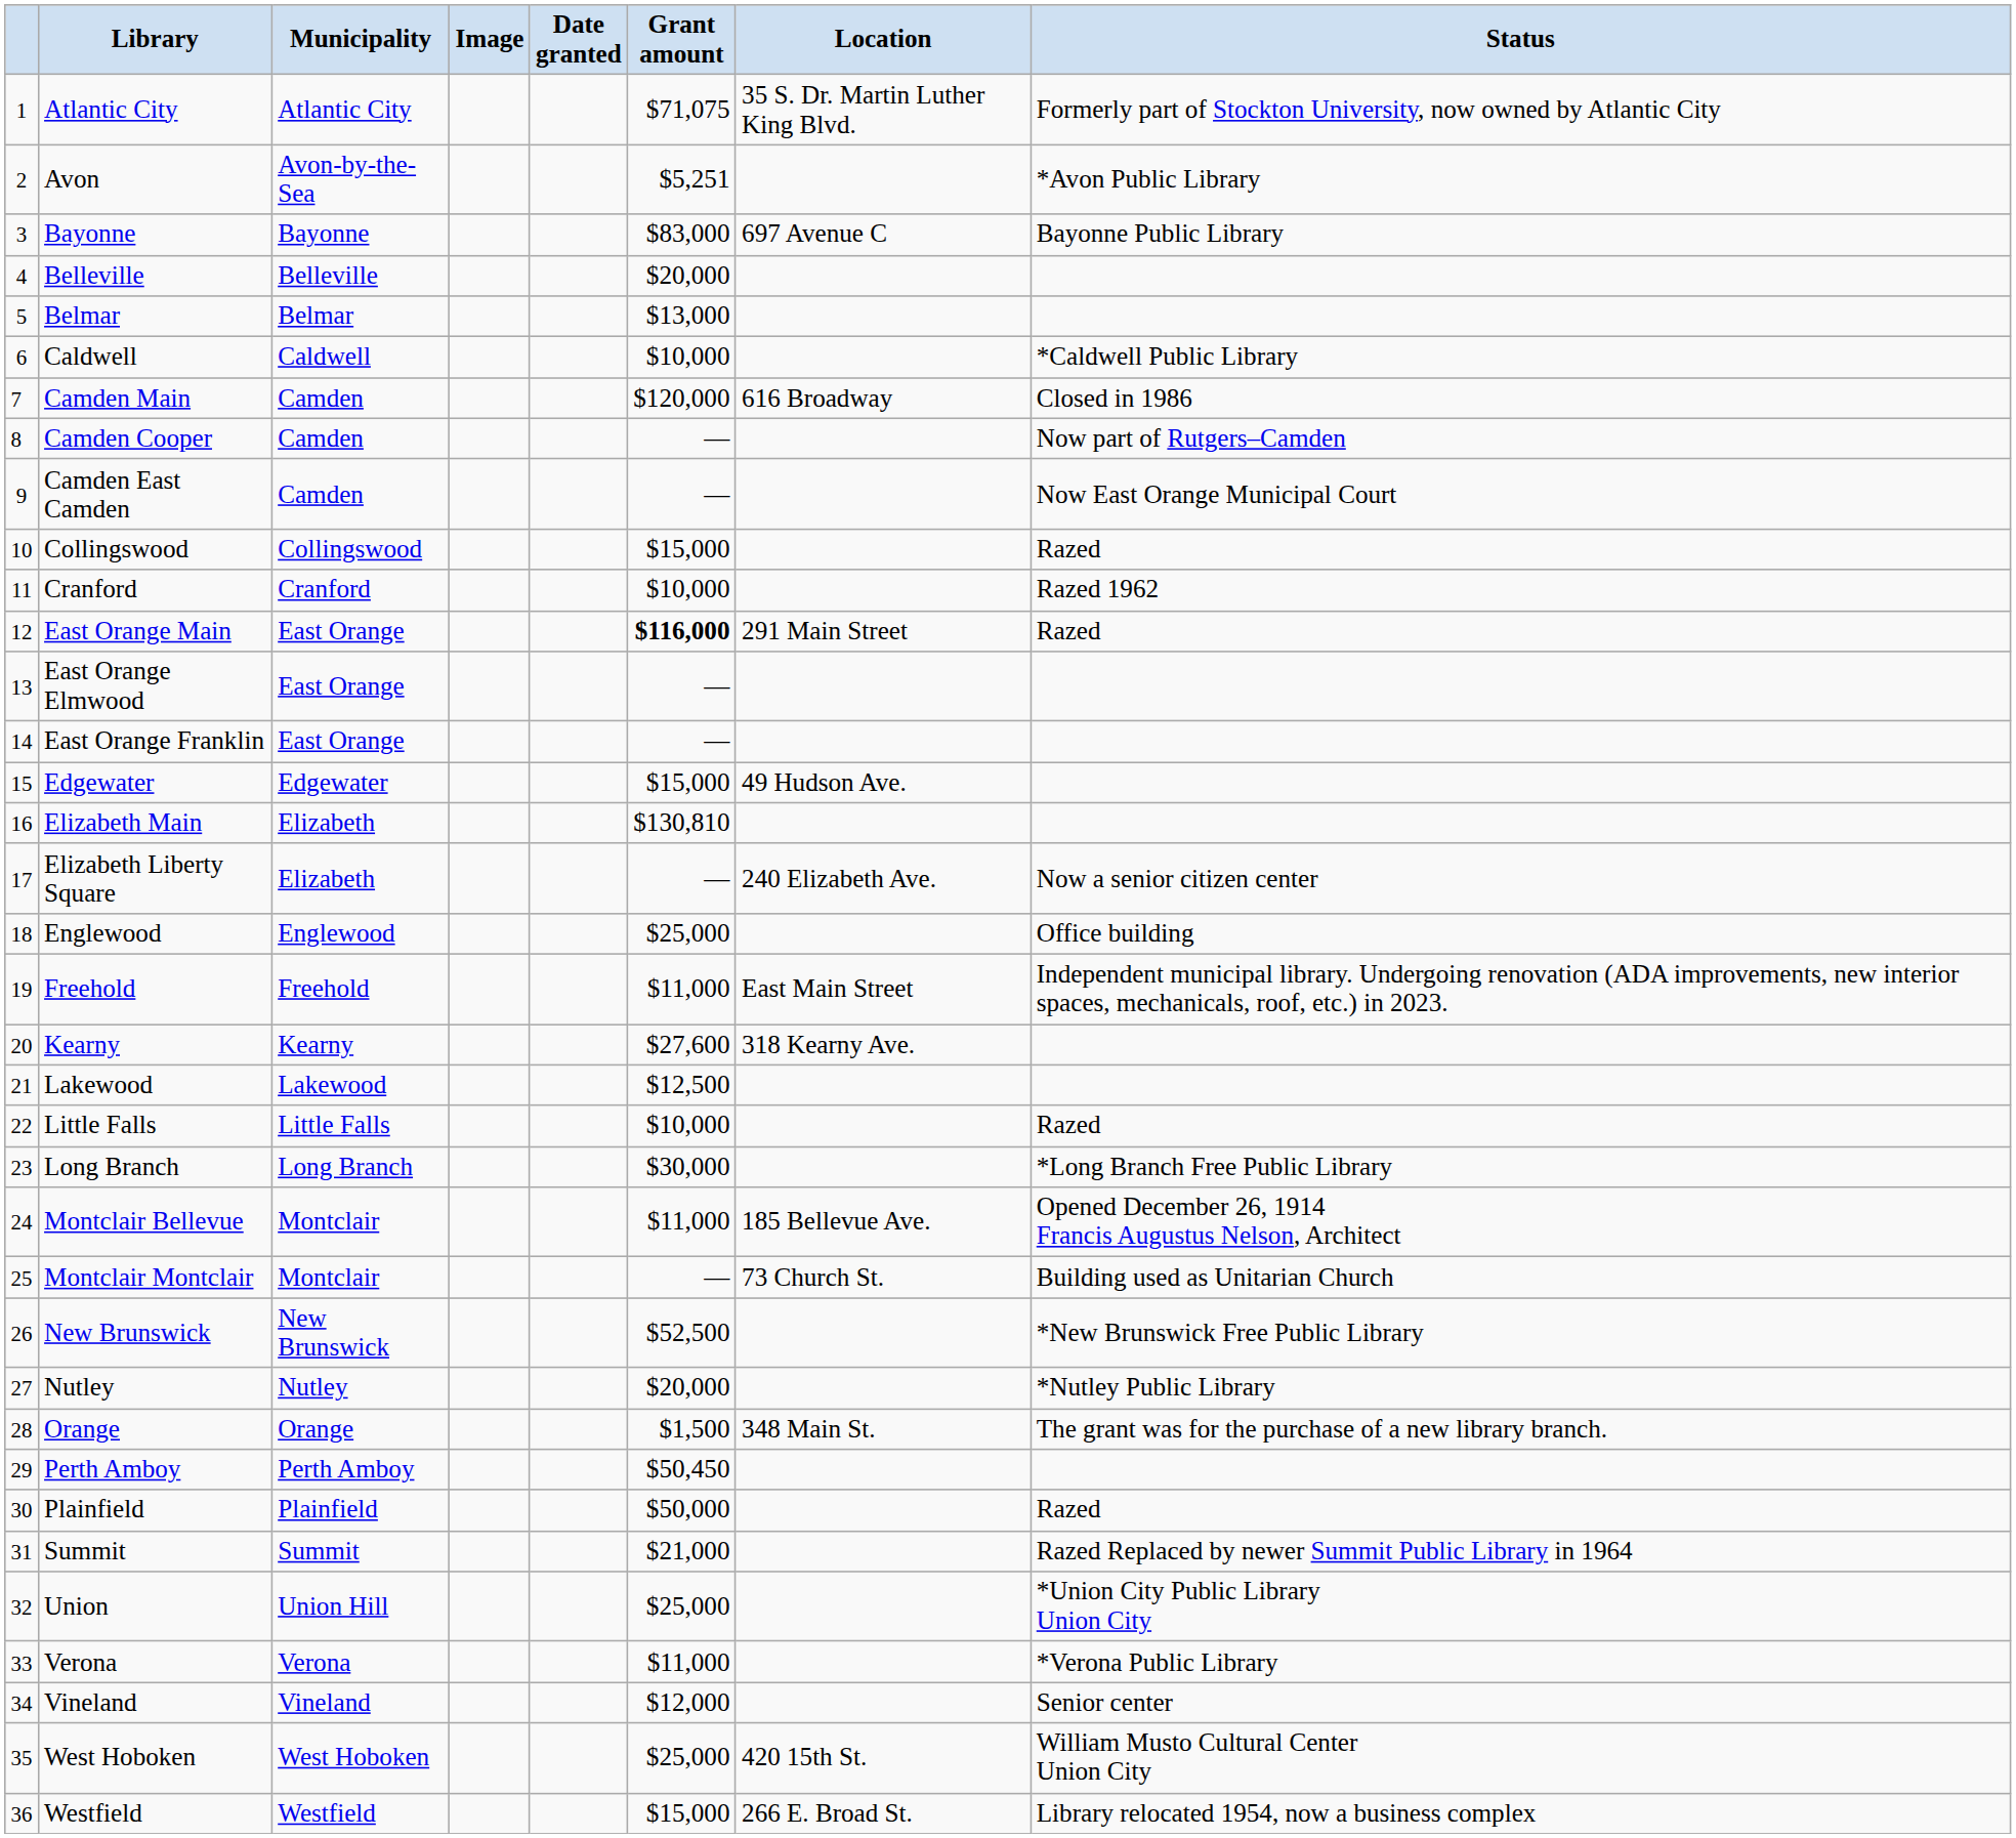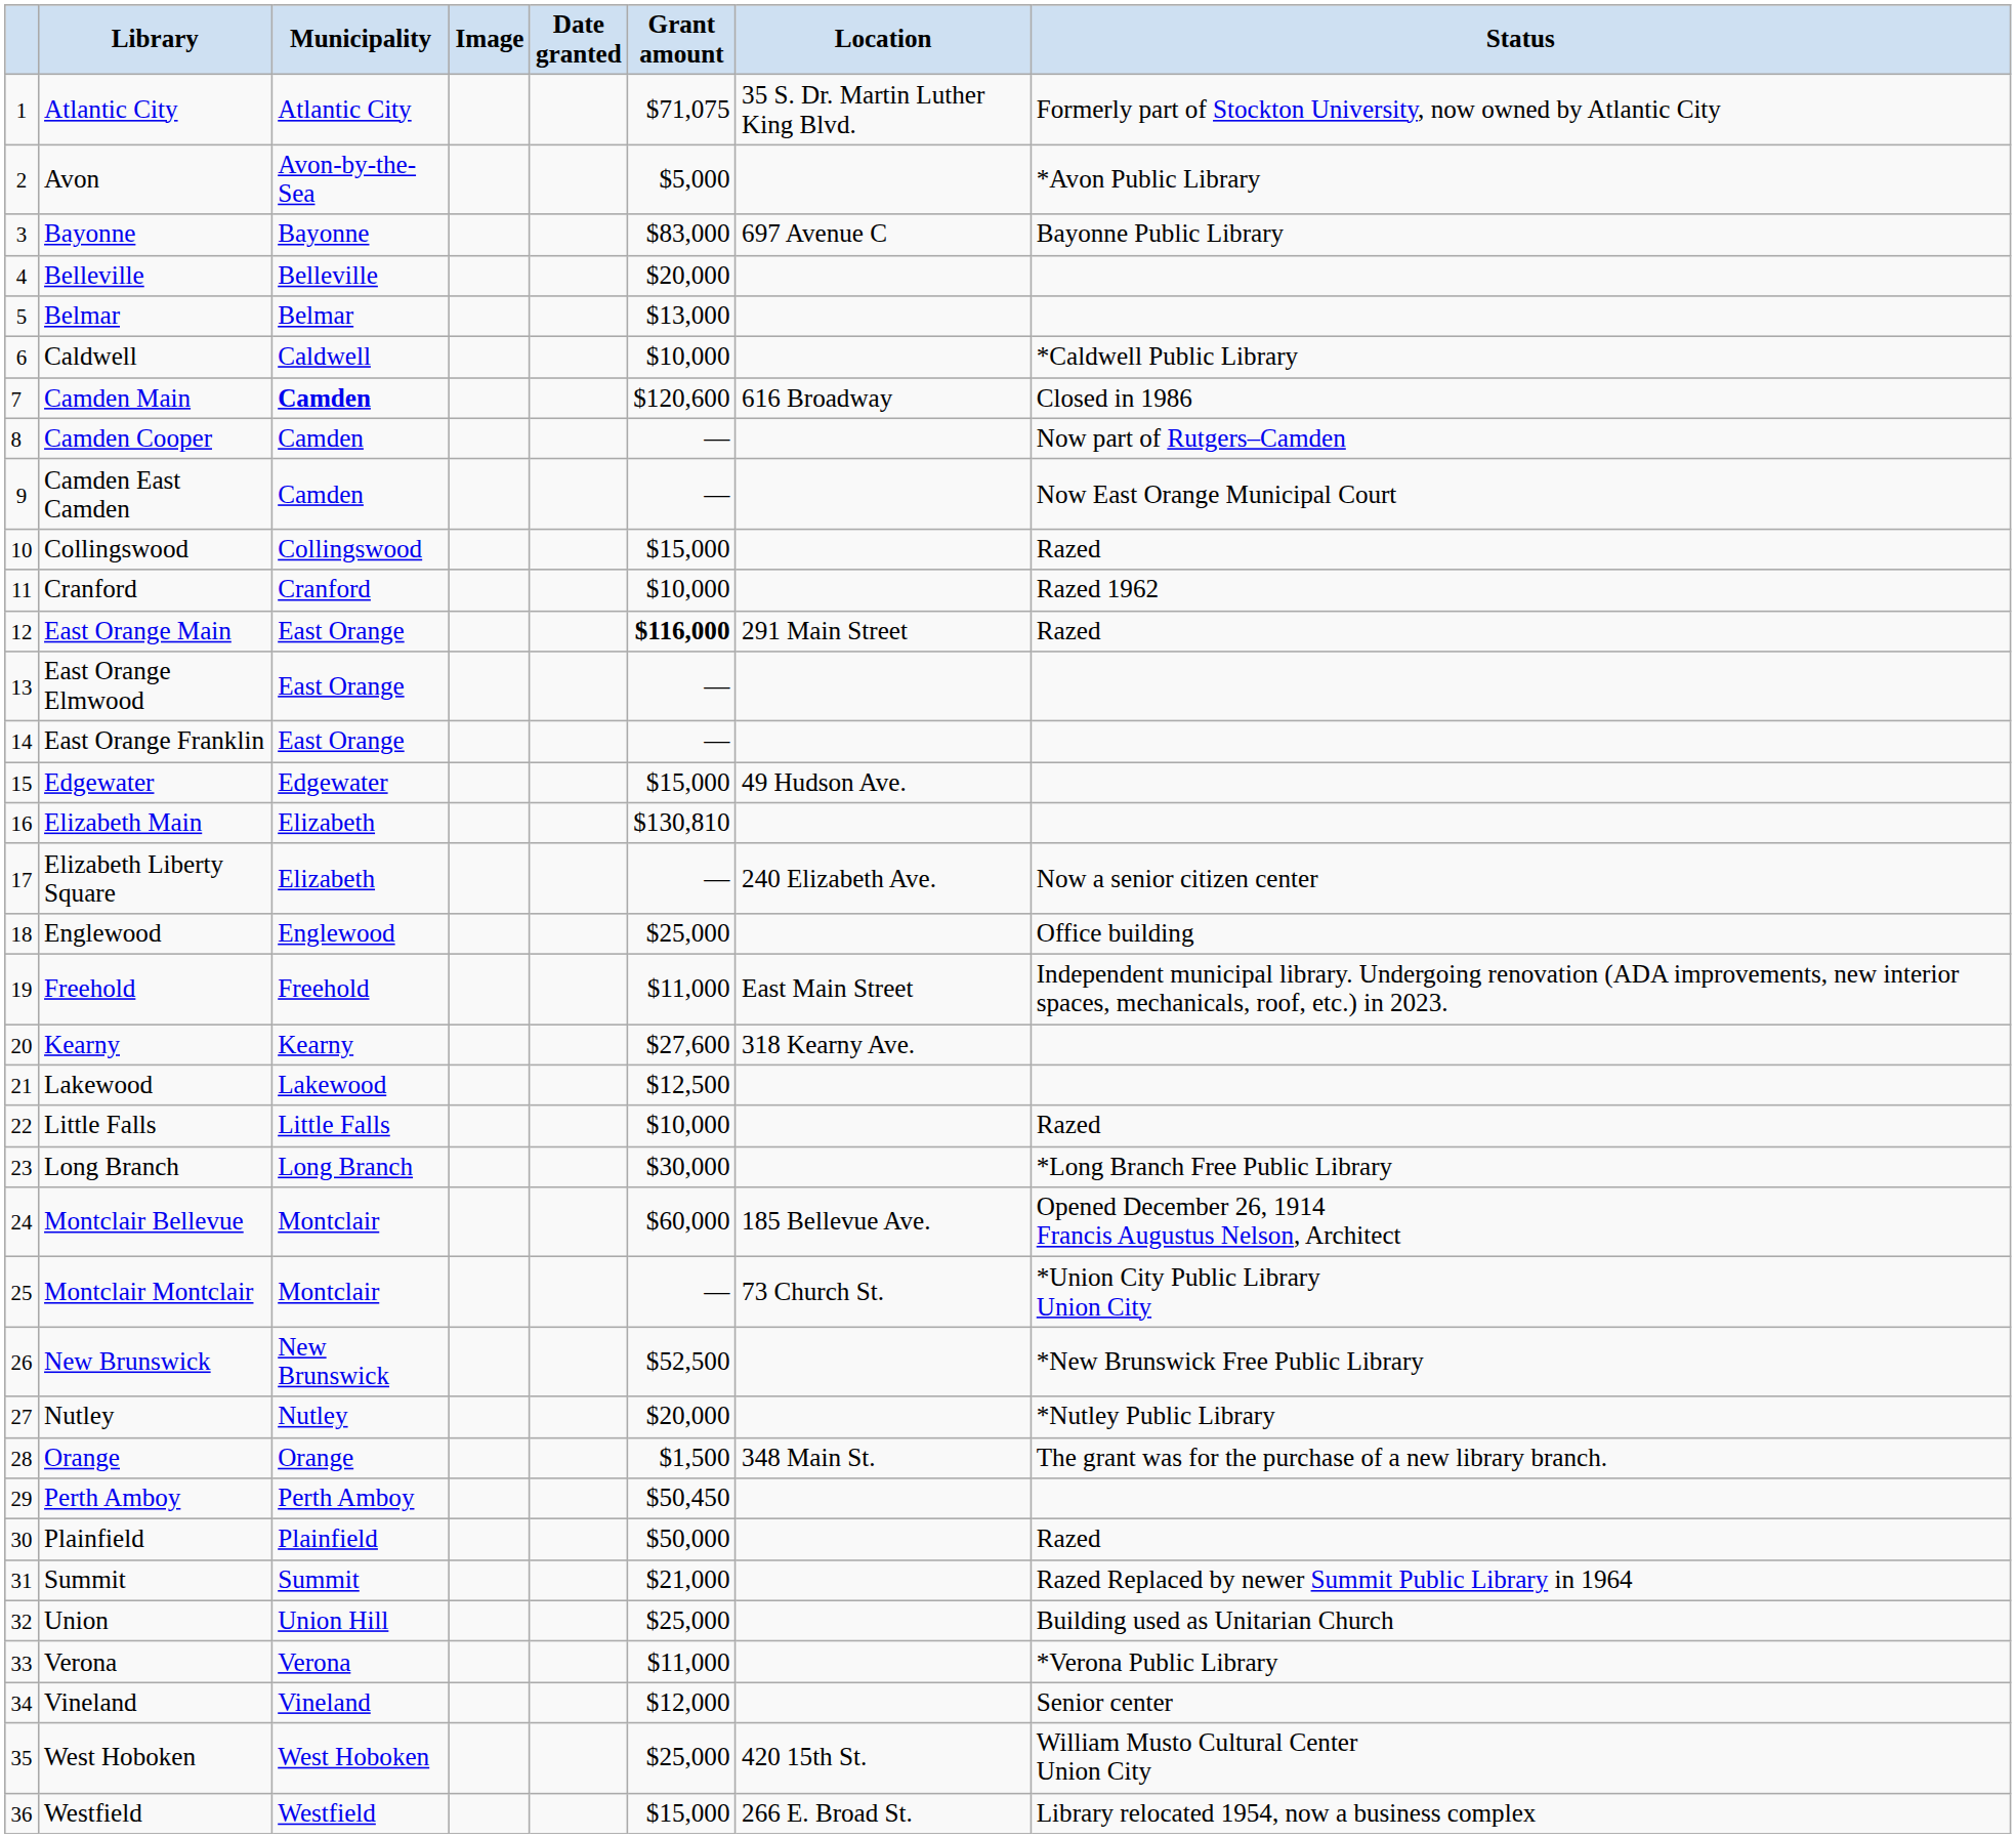 <table class="wikitable sortable" align="center">
 <tr>
 <th style="background-color:#CEE0F2;"></th>
 <th style="background-color:#CEE0F2;"><strong>Library</strong></th>
 <th style="background-color:#CEE0F2;"><strong>Municipality</strong></th>
 <th style="background-color:#CEE0F2;" class="unsortable"><strong>Image</strong></th>
 <th style="background-color:#CEE0F2;"><strong>Date<br>granted</strong></th>
 <th style="background-color:#CEE0F2;"><strong>Grant<br>amount</strong></th>
 <th style="background-color:#CEE0F2;"><strong>Location</strong></th>
 <th style="background-color:#CEE0F2;" class="unsortable"><strong>Status</strong></th>
 </tr>
 <tr ->
 <td align=center><small>1</small></td>
 <td><a href='#'>Atlantic City</a></td>
 <td><a href='#'>Atlantic City</a></td>
 <td></td>
 <td></td>
 <td align=right>$71,075</td>
 <td>35 S. Dr. Martin Luther King Blvd.</td>
 <td>Formerly part of <a href='#'>Stockton University</a>, now owned by Atlantic City</td>
 </tr>
 <tr ->
 <td align=center><small>2</small></td>
 <td>Avon</td>
 <td><a href='#'>Avon-by-the-Sea</a></td>
 <td></td>
 <td></td>
-<td align=right>$5,251</td>
+<td align=right>$5,000</td>
 <td></td>
 <td>*Avon Public Library</td>
 </tr>
 <tr ->
 <td align=center><small>3</small></td>
 <td><a href='#'>Bayonne</a></td>
 <td><a href='#'>Bayonne</a></td>
 <td></td>
 <td></td>
 <td align=right>$83,000</td>
 <td>697 Avenue C</td>
 <td>Bayonne Public Library</td>
 </tr>
 <tr ->
 <td align=center><small>4</small></td>
 <td><a href='#'>Belleville</a></td>
 <td><a href='#'>Belleville</a></td>
 <td></td>
 <td></td>
 <td align=right>$20,000</td>
 <td></td>
 <td></td>
 </tr>
 <tr ->
 <td align=center><small>5</small></td>
 <td><a href='#'>Belmar</a></td>
 <td><a href='#'>Belmar</a></td>
 <td></td>
 <td></td>
 <td align=right>$13,000</td>
 <td></td>
 <td></td>
 </tr>
 <tr ->
 <td align=center><small>6</small></td>
 <td>Caldwell</td>
 <td><a href='#'>Caldwell</a></td>
 <td></td>
 <td></td>
 <td align=right>$10,000</td>
 <td></td>
 <td>*Caldwell Public Library</td>
 </tr>
 <tr ->
 <td><small>7</small></td>
 <td><a href='#'>Camden Main</a></td>
-<td><a href='#'>Camden</a></td>
+<td><strong><a href='#'>Camden</a></strong></td>
 <td></td>
 <td></td>
-<td align=right>$120,000</td>
+<td align=right>$120,600</td>
 <td>616 Broadway</td>
 <td>Closed in 1986</td>
 </tr>
 <tr ->
 <td><small>8</small></td>
 <td><a href='#'>Camden Cooper</a></td>
 <td><a href='#'>Camden</a></td>
 <td></td>
 <td></td>
 <td align=right>—</td>
 <td></td>
 <td>Now part of <a href='#'>Rutgers–Camden</a></td>
 </tr>
 <tr ->
 <td align=center><small>9</small></td>
 <td>Camden East Camden</td>
 <td><a href='#'>Camden</a></td>
 <td></td>
 <td></td>
 <td align=right>—</td>
 <td></td>
 <td>Now East Orange Municipal Court</td>
 </tr>
 <tr ->
 <td align=center><small>10</small></td>
 <td>Collingswood</td>
 <td><a href='#'>Collingswood</a></td>
 <td></td>
 <td></td>
 <td align=right>$15,000</td>
 <td></td>
 <td>Razed</td>
 </tr>
 <tr ->
 <td align=center><small>11</small></td>
 <td>Cranford</td>
 <td><a href='#'>Cranford</a></td>
 <td></td>
 <td></td>
 <td align=right>$10,000</td>
 <td></td>
 <td>Razed 1962</td>
 </tr>
 <tr ->
 <td align=center><small>12</small></td>
 <td><a href='#'>East Orange Main</a></td>
 <td><a href='#'>East Orange</a></td>
 <td></td>
 <td></td>
 <td align=right><strong>$116,000</strong></td>
 <td>291 Main Street</td>
 <td>Razed</td>
 </tr>
 <tr ->
 <td align=center><small>13</small></td>
 <td>East Orange Elmwood</td>
 <td><a href='#'>East Orange</a></td>
 <td></td>
 <td></td>
 <td align=right>—</td>
 <td></td>
 <td></td>
 </tr>
 <tr ->
 <td align=center><small>14</small></td>
 <td>East Orange Franklin</td>
 <td><a href='#'>East Orange</a></td>
 <td></td>
 <td></td>
 <td align=right>—</td>
 <td></td>
 <td></td>
 </tr>
 <tr ->
 <td><small>15</small></td>
 <td><a href='#'>Edgewater</a></td>
 <td><a href='#'>Edgewater</a></td>
 <td></td>
 <td></td>
 <td align=right>$15,000</td>
 <td>49 Hudson Ave.</td>
 <td></td>
 </tr>
 <tr ->
 <td><small>16</small></td>
 <td><a href='#'>Elizabeth Main</a></td>
 <td><a href='#'>Elizabeth</a></td>
 <td></td>
 <td></td>
 <td align=right>$130,810</td>
 <td></td>
 <td></td>
 </tr>
 <tr ->
 <td align=center><small>17</small></td>
 <td>Elizabeth Liberty Square</td>
 <td><a href='#'>Elizabeth</a></td>
 <td></td>
 <td></td>
 <td align=right>—</td>
 <td>240 Elizabeth Ave.</td>
 <td>Now a senior citizen center</td>
 </tr>
 <tr ->
 <td align=center><small>18</small></td>
 <td>Englewood</td>
 <td><a href='#'>Englewood</a></td>
 <td></td>
 <td></td>
 <td align=right>$25,000</td>
 <td></td>
 <td>Office building</td>
 </tr>
 <tr ->
 <td align=center><small>19</small></td>
 <td><a href='#'>Freehold</a></td>
 <td><a href='#'>Freehold</a></td>
 <td></td>
 <td></td>
 <td align=right>$11,000</td>
 <td> East Main Street</td>
 <td>Independent municipal library. Undergoing renovation (ADA improvements, new interior spaces, mechanicals, roof, etc.) in 2023.</td>
 </tr>
 <tr ->
 <td align=center><small>20</small></td>
 <td><a href='#'>Kearny</a></td>
 <td><a href='#'>Kearny</a></td>
 <td></td>
 <td></td>
 <td align=right>$27,600</td>
 <td>318 Kearny Ave.</td>
 <td></td>
 </tr>
 <tr ->
 <td align=center><small>21</small></td>
 <td>Lakewood</td>
 <td><a href='#'>Lakewood</a></td>
 <td></td>
 <td></td>
 <td align=right>$12,500</td>
 <td></td>
 <td></td>
 </tr>
 <tr ->
 <td align=center><small>22</small></td>
 <td>Little Falls</td>
 <td><a href='#'>Little Falls</a></td>
 <td></td>
 <td></td>
 <td align=right>$10,000</td>
 <td></td>
 <td>Razed</td>
 </tr>
 <tr ->
 <td align=center><small>23</small></td>
 <td>Long Branch</td>
 <td><a href='#'>Long Branch</a></td>
 <td></td>
 <td></td>
 <td align=right>$30,000</td>
 <td></td>
 <td>*Long Branch Free Public Library</td>
 </tr>
 <tr ->
 <td><small>24</small></td>
 <td><a href='#'>Montclair Bellevue</a></td>
 <td><a href='#'>Montclair</a></td>
 <td></td>
 <td></td>
-<td align=right>$11,000</td>
+<td align=right>$60,000</td>
 <td>185 Bellevue Ave.</td>
 <td>Opened December 26, 1914<br><a href='#'>Francis Augustus Nelson</a>, Architect</td>
 </tr>
 <tr ->
 <td align=center><small>25</small></td>
 <td><a href='#'>Montclair Montclair</a></td>
 <td><a href='#'>Montclair</a></td>
 <td></td>
 <td></td>
 <td align=right>—</td>
 <td>73 Church St.</td>
-<td>Building used as Unitarian Church</td>
+<td>*Union City Public Library<br><a href='#'>Union City</a></td>
 </tr>
 <tr ->
 <td><small>26</small></td>
 <td><a href='#'>New Brunswick</a></td>
 <td><a href='#'>New Brunswick</a></td>
 <td></td>
 <td></td>
 <td align=right>$52,500</td>
 <td></td>
 <td>*New Brunswick Free Public Library</td>
 </tr>
 <tr ->
 <td align=center><small>27</small></td>
 <td>Nutley</td>
 <td><a href='#'>Nutley</a></td>
 <td></td>
 <td></td>
 <td align=right>$20,000</td>
 <td></td>
 <td>*Nutley Public Library</td>
 </tr>
 <tr ->
 <td><small>28</small></td>
 <td><a href='#'>Orange</a></td>
 <td><a href='#'>Orange</a></td>
 <td></td>
 <td></td>
 <td align=right>$1,500</td>
 <td>348 Main St.</td>
 <td>The grant was for the purchase of a new library branch.</td>
 </tr>
 <tr ->
 <td align=center><small>29</small></td>
 <td><a href='#'>Perth Amboy</a></td>
 <td><a href='#'>Perth Amboy</a></td>
 <td></td>
 <td></td>
 <td align=right>$50,450</td>
 <td></td>
 <td></td>
 </tr>
 <tr ->
 <td align=center><small>30</small></td>
 <td>Plainfield</td>
 <td><a href='#'>Plainfield</a></td>
 <td></td>
 <td></td>
 <td align=right>$50,000</td>
 <td></td>
 <td>Razed</td>
 </tr>
 <tr ->
 <td align=center><small>31</small></td>
 <td>Summit</td>
 <td><a href='#'>Summit</a></td>
 <td></td>
 <td></td>
 <td align=right>$21,000</td>
 <td></td>
 <td>Razed Replaced by newer <a href='#'>Summit Public Library</a> in 1964</td>
 </tr>
 <tr ->
 <td align=center><small>32</small></td>
 <td>Union</td>
 <td><a href='#'>Union Hill</a></td>
 <td></td>
 <td></td>
 <td align=right>$25,000</td>
 <td></td>
-<td>*Union City Public Library<br><a href='#'>Union City</a></td>
+<td>Building used as Unitarian Church</td>
 </tr>
 <tr ->
 <td align=center><small>33</small></td>
 <td>Verona</td>
 <td><a href='#'>Verona</a></td>
 <td></td>
 <td></td>
 <td align=right>$11,000</td>
 <td></td>
 <td>*Verona Public Library</td>
 </tr>
 <tr ->
 <td align=center><small>34</small></td>
 <td>Vineland</td>
 <td><a href='#'>Vineland</a></td>
 <td></td>
 <td></td>
 <td align=right>$12,000</td>
 <td></td>
 <td>Senior center</td>
 </tr>
 <tr ->
 <td align=center><small>35</small></td>
 <td>West Hoboken</td>
 <td><a href='#'>West Hoboken</a></td>
 <td></td>
 <td></td>
 <td align=right>$25,000</td>
 <td>420 15th St.</td>
 <td>William Musto Cultural Center<br>Union City</td>
 </tr>
 <tr ->
 <td align=center><small>36</small></td>
 <td>Westfield</td>
 <td><a href='#'>Westfield</a></td>
 <td></td>
 <td></td>
 <td align=right>$15,000</td>
 <td>266 E. Broad St.</td>
 <td>Library relocated 1954, now a business complex</td>
 </tr>
 </table>
